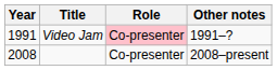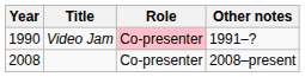 <table class="wikitable" style="font-size: 95%;">
 <tr>
 <th>Year</th>
 <th>Title</th>
 <th>Role</th>
 <th>Other notes</th>
 </tr>
 <tr>
-<td>1991</td>
+<td>1990</td>
 <td><em>Video Jam</em></td>
 <td style="background: pink;">Co-presenter</td>
 <td>1991–?</td>
 </tr>
 <tr>
 <td>2008</td>
 <td></td>
 <td>Co-presenter</td>
 <td>2008–present</td>
 </tr>
 </table>
